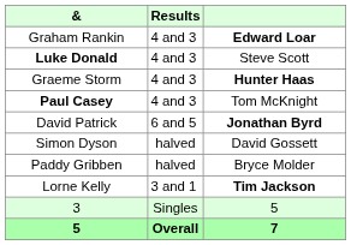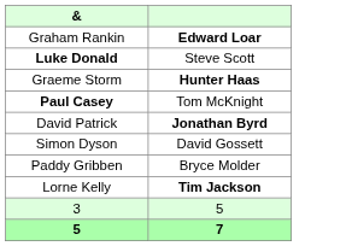 <table border="1" cellpadding="3" style="border-collapse: collapse; text-align:center;">
 <tr style="background:#dfd;">
 <th width=160> & </th>
-<th>Results</th>
 <th width=160></th>
 </tr>
 <tr>
 <td>Graham Rankin</td>
-<td align=left> 4 and 3</td>
 <td><strong>Edward Loar</strong></td>
 </tr>
 <tr>
 <td><strong>Luke Donald</strong></td>
-<td align=left> 4 and 3</td>
 <td>Steve Scott</td>
 </tr>
 <tr>
 <td>Graeme Storm</td>
-<td align=left> 4 and 3</td>
 <td><strong>Hunter Haas</strong></td>
 </tr>
 <tr>
 <td><strong>Paul Casey</strong></td>
-<td align=left> 4 and 3</td>
 <td>Tom McKnight</td>
 </tr>
 <tr>
 <td>David Patrick</td>
-<td align=left> 6 and 5</td>
 <td><strong>Jonathan Byrd</strong></td>
 </tr>
 <tr>
 <td>Simon Dyson</td>
-<td>halved</td>
 <td>David Gossett</td>
 </tr>
 <tr>
 <td>Paddy Gribben</td>
-<td>halved</td>
 <td>Bryce Molder</td>
 </tr>
 <tr>
 <td>Lorne Kelly</td>
-<td align=left> 3 and 1</td>
 <td><strong>Tim Jackson</strong></td>
 </tr>
 <tr style="background:#dfd;">
 <td>3</td>
-<td>Singles</td>
 <td>5</td>
 </tr>
 <tr style="background:#afa;">
 <th>5</th>
-<th>Overall</th>
 <th>7</th>
 </tr>
 </table>
